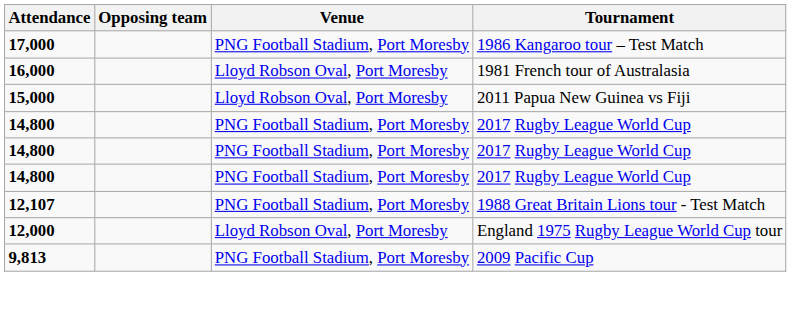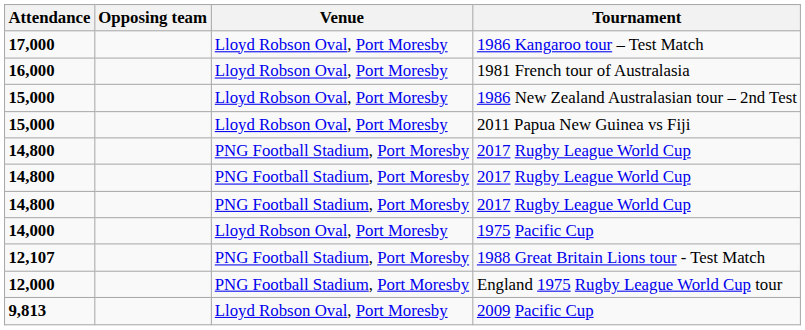 <table class="wikitable">
 <tr>
 <th>Attendance</th>
 <th>Opposing team</th>
 <th>Venue</th>
 <th>Tournament</th>
 </tr>
 <tr>
 <td><strong>17,000</strong></td>
 <td></td>
-<td><a href='#'>PNG Football Stadium</a>, <a href='#'>Port Moresby</a></td>
+<td><a href='#'>Lloyd Robson Oval</a>, <a href='#'>Port Moresby</a></td>
 <td><a href='#'>1986 Kangaroo tour</a> – Test Match</td>
 </tr>
 <tr>
 <td><strong>16,000</strong></td>
 <td></td>
 <td><a href='#'>Lloyd Robson Oval</a>, <a href='#'>Port Moresby</a></td>
 <td>1981 French tour of Australasia</td>
+</tr>
+<tr>
+<td><strong>15,000</strong></td>
+<td></td>
+<td><a href='#'>Lloyd Robson Oval</a>, <a href='#'>Port Moresby</a></td>
+<td><a href='#'>1986</a> New Zealand Australasian tour – 2nd Test</td>
 </tr>
 <tr>
 <td><strong>15,000</strong></td>
 <td></td>
 <td><a href='#'>Lloyd Robson Oval</a>, <a href='#'>Port Moresby</a></td>
 <td>2011 Papua New Guinea vs Fiji</td>
 </tr>
 <tr>
 <td><strong>14,800</strong></td>
 <td></td>
 <td><a href='#'>PNG Football Stadium</a>, <a href='#'>Port Moresby</a></td>
 <td><a href='#'>2017</a> <a href='#'>Rugby League World Cup</a></td>
 </tr>
 <tr>
 <td><strong>14,800</strong></td>
 <td></td>
 <td><a href='#'>PNG Football Stadium</a>, <a href='#'>Port Moresby</a></td>
 <td><a href='#'>2017</a> <a href='#'>Rugby League World Cup</a></td>
 </tr>
 <tr>
 <td><strong>14,800</strong></td>
 <td></td>
 <td><a href='#'>PNG Football Stadium</a>, <a href='#'>Port Moresby</a></td>
 <td><a href='#'>2017</a> <a href='#'>Rugby League World Cup</a></td>
 </tr>
 <tr>
+<td><strong>14,000</strong></td>
+<td></td>
+<td><a href='#'>Lloyd Robson Oval</a>, <a href='#'>Port Moresby</a></td>
+<td><a href='#'>1975</a> <a href='#'>Pacific Cup</a></td>
+</tr>
+<tr>
 <td><strong>12,107</strong></td>
 <td></td>
 <td><a href='#'>PNG Football Stadium</a>, <a href='#'>Port Moresby</a></td>
 <td><a href='#'>1988 Great Britain Lions tour</a> - Test Match</td>
 </tr>
 <tr>
 <td><strong>12,000</strong></td>
 <td></td>
-<td><a href='#'>Lloyd Robson Oval</a>, <a href='#'>Port Moresby</a></td>
+<td><a href='#'>PNG Football Stadium</a>, <a href='#'>Port Moresby</a></td>
 <td>England <a href='#'>1975</a> <a href='#'>Rugby League World Cup</a> tour</td>
 </tr>
 <tr>
 <td><strong>9,813</strong></td>
 <td></td>
-<td><a href='#'>PNG Football Stadium</a>, <a href='#'>Port Moresby</a></td>
+<td><a href='#'>Lloyd Robson Oval</a>, <a href='#'>Port Moresby</a></td>
 <td><a href='#'>2009</a> <a href='#'>Pacific Cup</a></td>
 </tr>
 </table>
